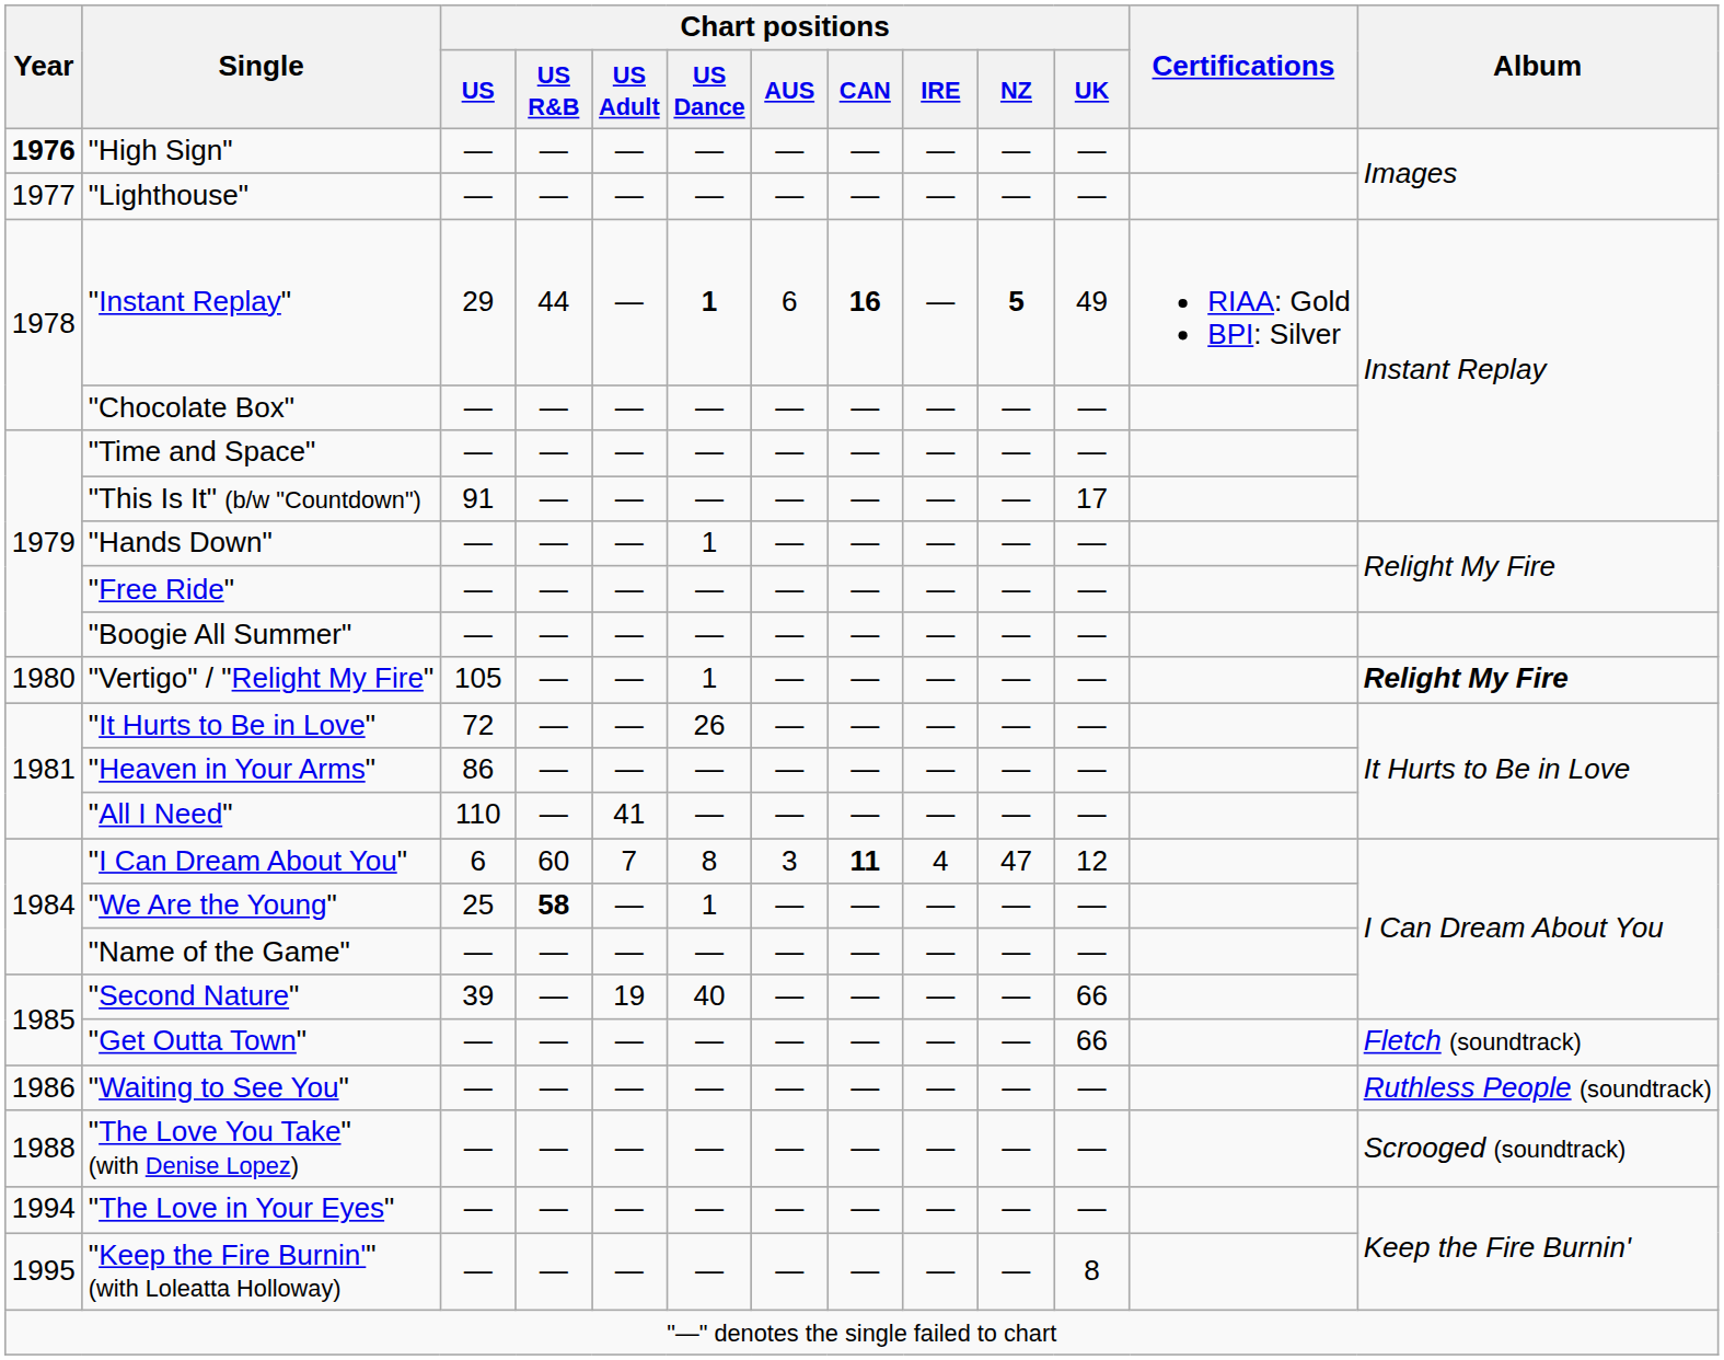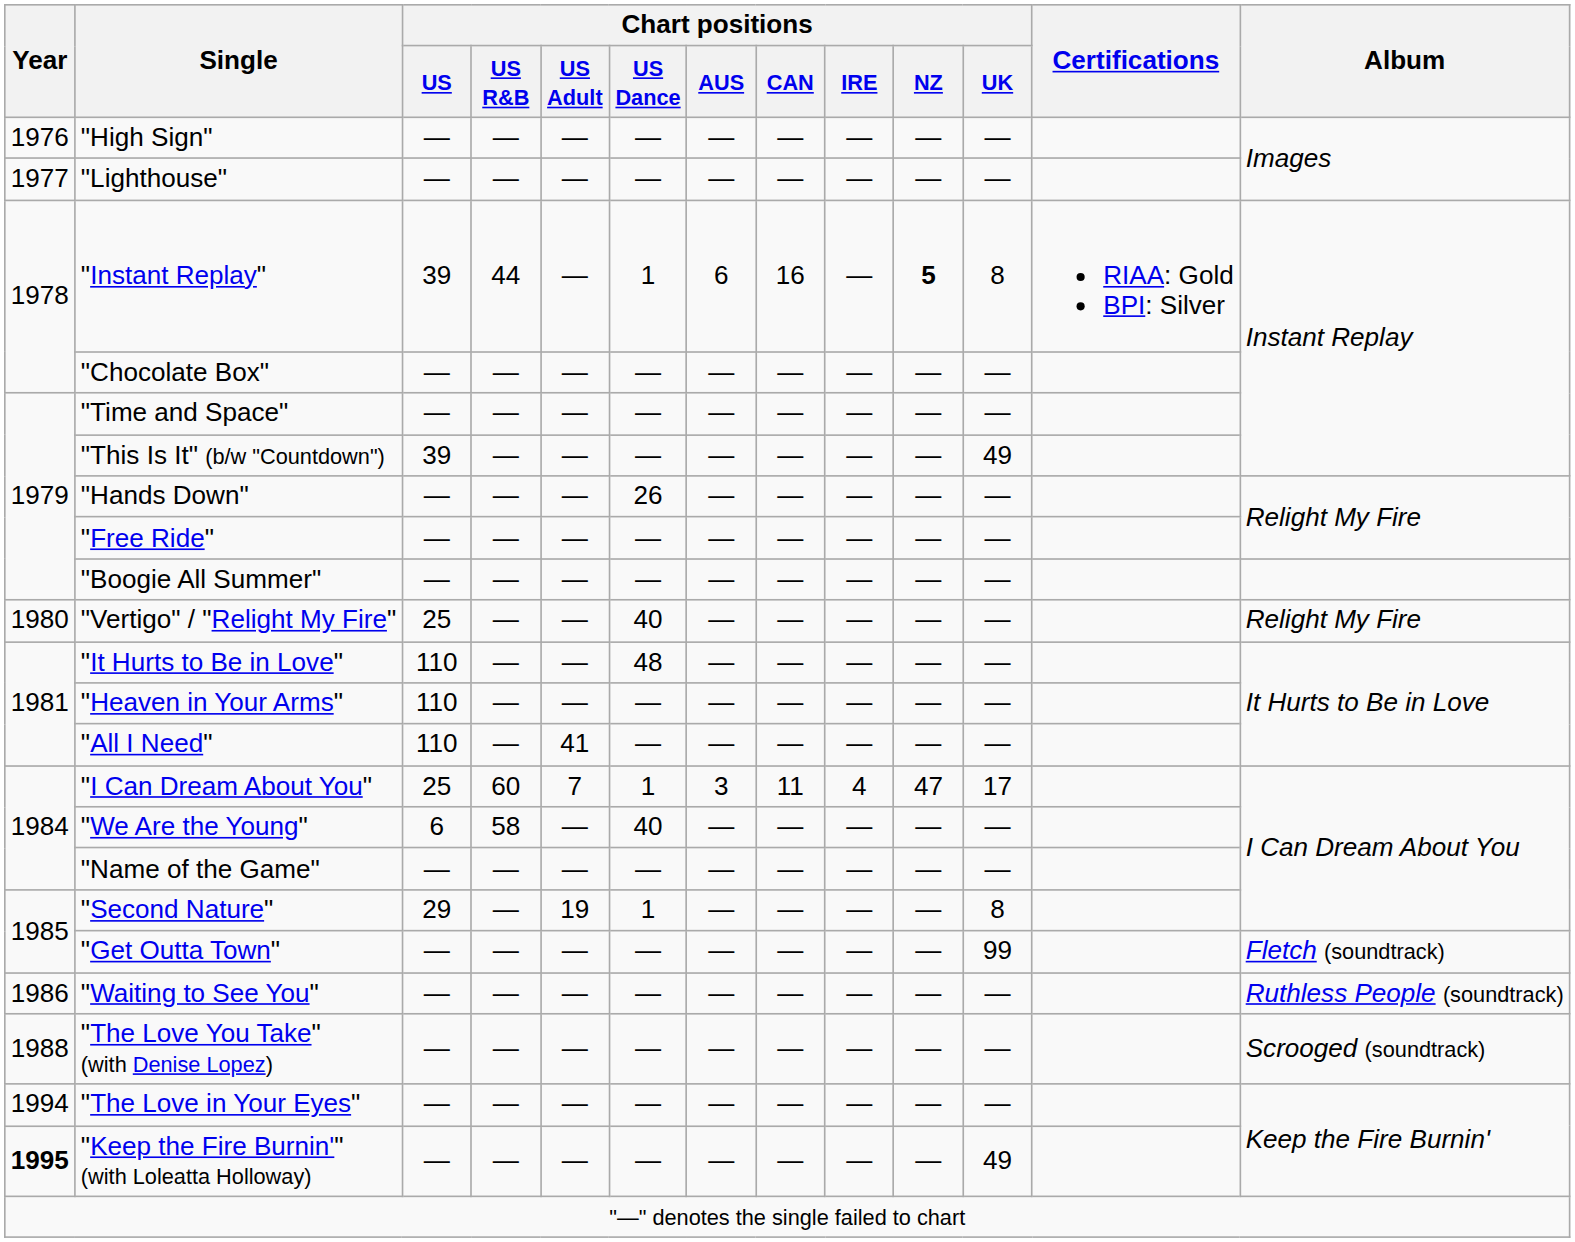 <table class="wikitable">
 <tr>
 <th rowspan="2">Year</th>
 <th rowspan="2">Single</th>
 <th colspan="9">Chart positions</th>
 <th rowspan="2"><a href='#'>Certifications</a></th>
 <th rowspan="2">Album</th>
 </tr>
 <tr>
 <th style="width:35px;"><small><a href='#'>US</a></small><br></th>
 <th style="width:35px;"><small><a href='#'>US R&B</a></small><br></th>
 <th style="width:35px;"><small><a href='#'>US Adult</a></small><br></th>
 <th style="width:35px;"><small><a href='#'>US Dance</a></small><br></th>
 <th style="width:35px;"><small><a href='#'>AUS</a></small><br></th>
 <th style="width:35px;"><small><a href='#'>CAN</a></small><br></th>
 <th style="width:35px;"><small><a href='#'>IRE</a></small><br></th>
 <th style="width:35px;"><small><a href='#'>NZ</a></small><br></th>
 <th style="width:35px;"><small><a href='#'>UK</a></small><br></th>
 </tr>
 <tr>
-<td><strong>1976</strong></td>
+<td>1976</td>
 <td>"High Sign"</td>
 <td align="center">—</td>
 <td align="center">—</td>
 <td align="center">—</td>
 <td align="center">—</td>
 <td align="center">—</td>
 <td align="center">—</td>
 <td align="center">—</td>
 <td align="center">—</td>
 <td align="center">—</td>
 <td></td>
 <td rowspan=2><em>Images</em></td>
 </tr>
 <tr>
 <td>1977</td>
 <td>"Lighthouse"</td>
 <td align="center">—</td>
 <td align="center">—</td>
 <td align="center">—</td>
 <td align="center">—</td>
 <td align="center">—</td>
 <td align="center">—</td>
 <td align="center">—</td>
 <td align="center">—</td>
 <td align="center">—</td>
 <td></td>
 </tr>
 <tr>
 <td rowspan="2">1978</td>
 <td>"<a href='#'>Instant Replay</a>"</td>
-<td align="center">29</td>
+<td align="center">39</td>
 <td align="center">44</td>
 <td align="center">—</td>
-<td align="center"><strong>1</strong></td>
+<td align="center">1</td>
 <td align="center">6</td>
-<td align="center"><strong>16</strong></td>
+<td align="center">16</td>
 <td align="center">—</td>
 <td align="center"><strong>5</strong></td>
-<td align="center">49</td>
+<td align="center">8</td>
 <td><br><ul><li><a href='#'>RIAA</a>: Gold</li><li><a href='#'>BPI</a>: Silver</li></ul></td>
 <td rowspan=4><em>Instant Replay</em></td>
 </tr>
 <tr>
 <td>"Chocolate Box"</td>
 <td align="center">—</td>
 <td align="center">—</td>
 <td align="center">—</td>
 <td align="center">—</td>
 <td align="center">—</td>
 <td align="center">—</td>
 <td align="center">—</td>
 <td align="center">—</td>
 <td align="center">—</td>
 <td></td>
 </tr>
 <tr>
 <td rowspan="5">1979</td>
 <td>"Time and Space"</td>
 <td align="center">—</td>
 <td align="center">—</td>
 <td align="center">—</td>
 <td align="center">—</td>
 <td align="center">—</td>
 <td align="center">—</td>
 <td align="center">—</td>
 <td align="center">—</td>
 <td align="center">—</td>
 <td></td>
 </tr>
 <tr>
 <td>"This Is It" <small>(b/w "Countdown")</small></td>
-<td align="center">91</td>
+<td align="center">39</td>
 <td align="center">—</td>
 <td align="center">—</td>
 <td align="center">—</td>
 <td align="center">—</td>
 <td align="center">—</td>
 <td align="center">—</td>
 <td align="center">—</td>
-<td align="center">17</td>
+<td align="center">49</td>
 <td></td>
 </tr>
 <tr>
 <td>"Hands Down"</td>
 <td align="center">—</td>
 <td align="center">—</td>
 <td align="center">—</td>
-<td align="center">1</td>
+<td align="center">26</td>
 <td align="center">—</td>
 <td align="center">—</td>
 <td align="center">—</td>
 <td align="center">—</td>
 <td align="center">—</td>
 <td></td>
 <td rowspan="2"><em>Relight My Fire</em></td>
 </tr>
 <tr>
 <td>"<a href='#'>Free Ride</a>"</td>
 <td align="center">—</td>
 <td align="center">—</td>
 <td align="center">—</td>
 <td align="center">—</td>
 <td align="center">—</td>
 <td align="center">—</td>
 <td align="center">—</td>
 <td align="center">—</td>
 <td align="center">—</td>
 <td></td>
 </tr>
 <tr>
 <td>"Boogie All Summer"</td>
 <td align="center">—</td>
 <td align="center">—</td>
 <td align="center">—</td>
 <td align="center">—</td>
 <td align="center">—</td>
 <td align="center">—</td>
 <td align="center">—</td>
 <td align="center">—</td>
 <td align="center">—</td>
 <td></td>
 <td></td>
 </tr>
 <tr>
 <td>1980</td>
 <td>"Vertigo" / "<a href='#'>Relight My Fire</a>"</td>
-<td align="center">105</td>
+<td align="center">25</td>
 <td align="center">—</td>
 <td align="center">—</td>
-<td align="center">1</td>
+<td align="center">40</td>
 <td align="center">—</td>
 <td align="center">—</td>
 <td align="center">—</td>
 <td align="center">—</td>
 <td align="center">—</td>
 <td></td>
-<td><strong><em>Relight My Fire</em></strong></td>
+<td><em>Relight My Fire</em></td>
 </tr>
 <tr>
 <td rowspan="3">1981</td>
 <td>"<a href='#'>It Hurts to Be in Love</a>"</td>
-<td align="center">72</td>
+<td align="center">110<br></td>
 <td align="center">—</td>
 <td align="center">—</td>
-<td align="center">26</td>
+<td align="center">48</td>
 <td align="center">—</td>
 <td align="center">—</td>
 <td align="center">—</td>
 <td align="center">—</td>
 <td align="center">—</td>
 <td></td>
 <td rowspan=3><em>It Hurts to Be in Love</em></td>
 </tr>
 <tr>
 <td>"<a href='#'>Heaven in Your Arms</a>"</td>
-<td align="center">86</td>
+<td align="center">110<br></td>
 <td align="center">—</td>
 <td align="center">—</td>
 <td align="center">—</td>
 <td align="center">—</td>
 <td align="center">—</td>
 <td align="center">—</td>
 <td align="center">—</td>
 <td align="center">—</td>
 <td></td>
 </tr>
 <tr>
 <td>"<a href='#'>All I Need</a>"</td>
 <td align="center">110<br></td>
 <td align="center">—</td>
 <td align="center">41</td>
 <td align="center">—</td>
 <td align="center">—</td>
 <td align="center">—</td>
 <td align="center">—</td>
 <td align="center">—</td>
 <td align="center">—</td>
 <td></td>
 </tr>
 <tr>
 <td rowspan="3">1984</td>
 <td>"<a href='#'>I Can Dream About You</a>"</td>
-<td align="center">6</td>
+<td align="center">25</td>
 <td align="center">60</td>
 <td align="center">7</td>
-<td align="center">8</td>
+<td align="center">1</td>
 <td align="center">3</td>
-<td align="center"><strong>11</strong></td>
+<td align="center">11</td>
 <td align="center">4</td>
 <td align="center">47</td>
-<td align="center">12</td>
+<td align="center">17</td>
 <td></td>
 <td rowspan=4><em>I Can Dream About You</em></td>
 </tr>
 <tr>
 <td>"<a href='#'>We Are the Young</a>"</td>
-<td align="center">25</td>
-<td align="center"><strong>58</strong></td>
+<td align="center">6</td>
+<td align="center">58</td>
 <td align="center">—</td>
-<td align="center">1</td>
+<td align="center">40</td>
 <td align="center">—</td>
 <td align="center">—</td>
 <td align="center">—</td>
 <td align="center">—</td>
 <td align="center">—</td>
 <td></td>
 </tr>
 <tr>
 <td>"Name of the Game"</td>
 <td align="center">—</td>
 <td align="center">—</td>
 <td align="center">—</td>
 <td align="center">—</td>
 <td align="center">—</td>
 <td align="center">—</td>
 <td align="center">—</td>
 <td align="center">—</td>
 <td align="center">—</td>
 <td></td>
 </tr>
 <tr>
 <td rowspan="2">1985</td>
 <td>"<a href='#'>Second Nature</a>"</td>
-<td align="center">39</td>
+<td align="center">29</td>
 <td align="center">—</td>
 <td align="center">19</td>
-<td align="center">40</td>
+<td align="center">1</td>
 <td align="center">—</td>
 <td align="center">—</td>
 <td align="center">—</td>
 <td align="center">—</td>
-<td align="center">66</td>
+<td align="center">8</td>
 <td></td>
 </tr>
 <tr>
 <td>"<a href='#'>Get Outta Town</a>"</td>
 <td align="center">—</td>
 <td align="center">—</td>
 <td align="center">—</td>
 <td align="center">—</td>
 <td align="center">—</td>
 <td align="center">—</td>
 <td align="center">—</td>
 <td align="center">—</td>
-<td align="center">66</td>
+<td align="center">99</td>
 <td></td>
 <td><em><a href='#'>Fletch</a></em> <small>(soundtrack)</small></td>
 </tr>
 <tr>
 <td>1986</td>
 <td>"<a href='#'>Waiting to See You</a>"</td>
 <td align="center">—</td>
 <td align="center">—</td>
 <td align="center">—</td>
 <td align="center">—</td>
 <td align="center">—</td>
 <td align="center">—</td>
 <td align="center">—</td>
 <td align="center">—</td>
 <td align="center">—</td>
 <td></td>
 <td><em><a href='#'>Ruthless People</a></em> <small>(soundtrack)</small></td>
 </tr>
 <tr>
 <td>1988</td>
 <td>"<a href='#'>The Love You Take</a>" <br><small>(with <a href='#'>Denise Lopez</a>)</small></td>
 <td align="center">—</td>
 <td align="center">—</td>
 <td align="center">—</td>
 <td align="center">—</td>
 <td align="center">—</td>
 <td align="center">—</td>
 <td align="center">—</td>
 <td align="center">—</td>
 <td align="center">—</td>
 <td></td>
 <td><em>Scrooged</em> <small>(soundtrack)</small></td>
 </tr>
 <tr>
 <td>1994</td>
 <td>"<a href='#'>The Love in Your Eyes</a>"</td>
 <td align="center">—</td>
 <td align="center">—</td>
 <td align="center">—</td>
 <td align="center">—</td>
 <td align="center">—</td>
 <td align="center">—</td>
 <td align="center">—</td>
 <td align="center">—</td>
 <td align="center">—</td>
 <td></td>
 <td rowspan=2><em>Keep the Fire Burnin' </em></td>
 </tr>
 <tr>
-<td>1995</td>
+<td><strong>1995</strong></td>
 <td>"<a href='#'>Keep the Fire Burnin'</a>" <br><small>(with Loleatta Holloway)</small></td>
 <td align="center">—</td>
 <td align="center">—</td>
 <td align="center">—</td>
 <td align="center">—</td>
 <td align="center">—</td>
 <td align="center">—</td>
 <td align="center">—</td>
 <td align="center">—</td>
-<td align="center">8</td>
+<td align="center">49</td>
 <td></td>
 </tr>
 <tr>
 <td style="text-align:center;" colspan="13"><small>"—" denotes the single failed to chart</small></td>
 </tr>
 </table>
